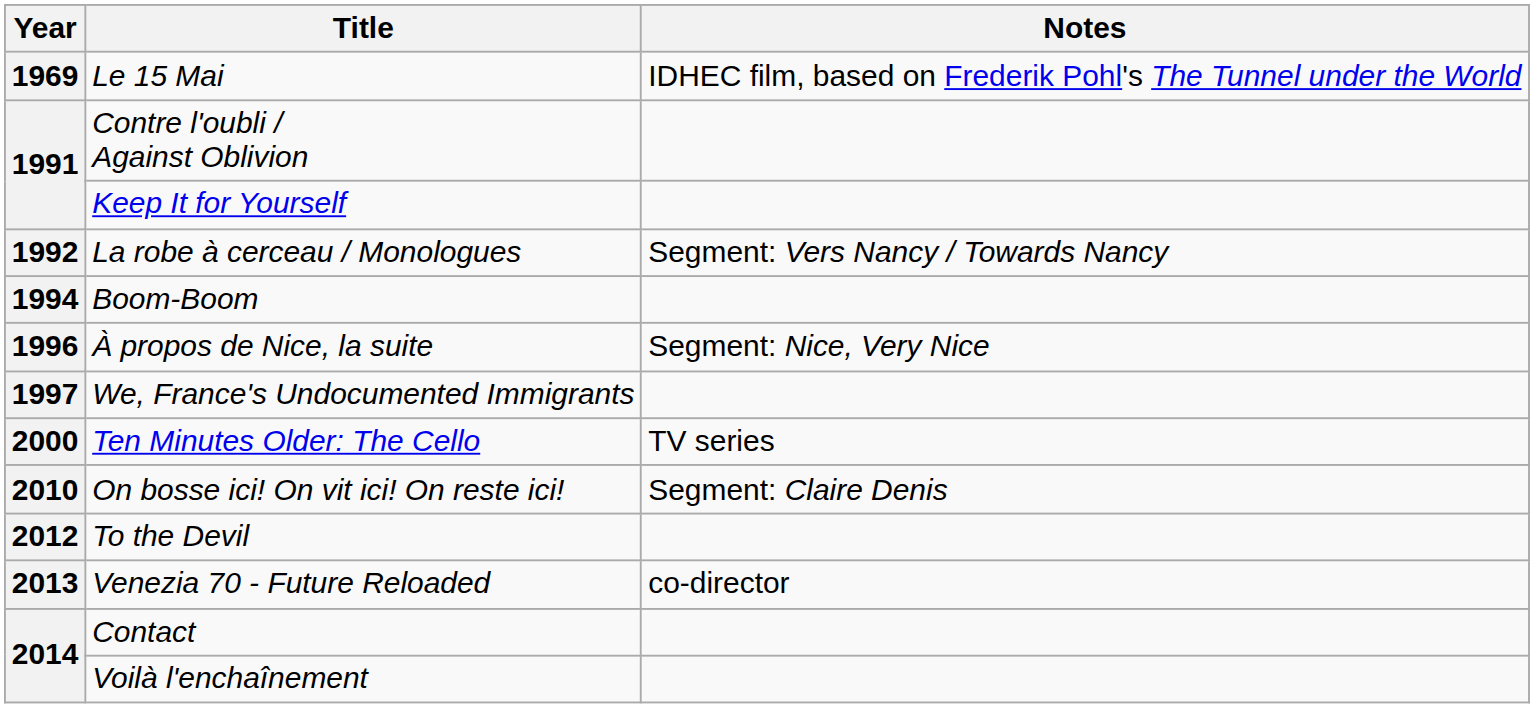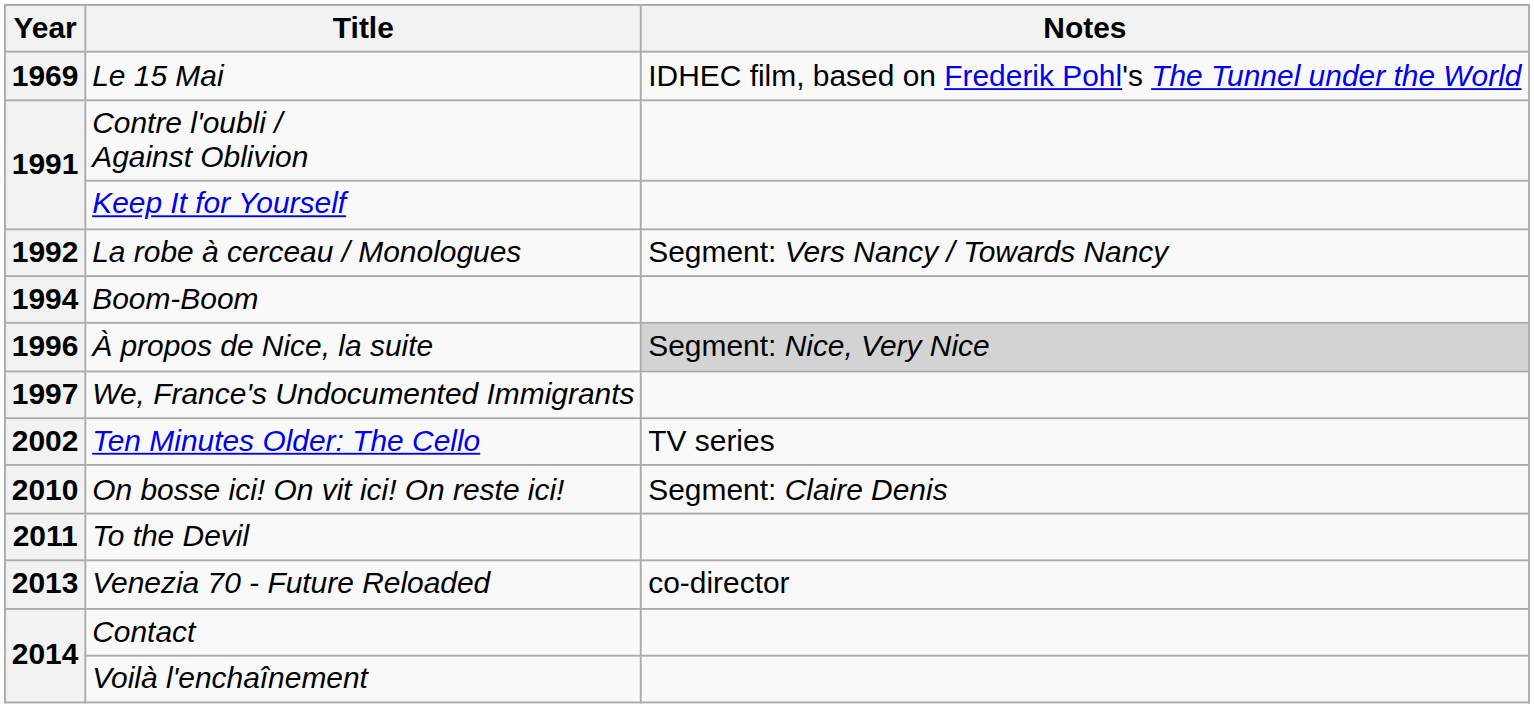 <table class="wikitable">
 <tr>
 <th>Year</th>
 <th>Title</th>
 <th>Notes</th>
 </tr>
 <tr>
 <th>1969</th>
 <td><em>Le 15 Mai</em></td>
 <td>IDHEC film, based on <a href='#'>Frederik Pohl</a>'s <em><a href='#'>The Tunnel under the World</a></em></td>
 </tr>
 <tr>
 <th rowspan="2">1991</th>
 <td><em>Contre l'oubli /</em><br><em>Against Oblivion</em></td>
 <td></td>
 </tr>
 <tr>
 <td><em><a href='#'>Keep It for Yourself</a></em></td>
 <td></td>
 </tr>
 <tr>
 <th>1992</th>
 <td><em>La robe à cerceau / Monologues</em></td>
 <td>Segment: <em>Vers Nancy /</em> <em>Towards Nancy</em></td>
 </tr>
 <tr>
 <th>1994</th>
 <td><em>Boom-Boom</em></td>
 <td></td>
 </tr>
 <tr>
 <th>1996</th>
 <td><em>À propos de Nice, la suite</em></td>
-<td>Segment: <em>Nice, Very Nice</em></td>
+<td style="background: lightgrey;">Segment: <em>Nice, Very Nice</em></td>
 </tr>
 <tr>
 <th>1997</th>
 <td><em>We, France's Undocumented Immigrants</em></td>
 <td></td>
 </tr>
 <tr>
-<th>2000</th>
+<th>2002</th>
 <td><em><a href='#'>Ten Minutes Older: The Cello</a></em></td>
 <td>TV series</td>
 </tr>
 <tr>
 <th>2010</th>
 <td><em>On bosse ici! On vit ici! On reste ici!</em></td>
 <td>Segment: <em>Claire Denis</em></td>
 </tr>
 <tr>
-<th>2012</th>
+<th>2011</th>
 <td><em>To the Devil</em></td>
 <td></td>
 </tr>
 <tr>
 <th>2013</th>
 <td><em>Venezia 70 - Future Reloaded</em></td>
 <td>co-director</td>
 </tr>
 <tr>
 <th rowspan="2">2014</th>
 <td><em>Contact</em></td>
 <td></td>
 </tr>
 <tr>
 <td><em>Voilà l'enchaînement</em></td>
 <td></td>
 </tr>
 </table>
